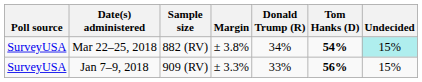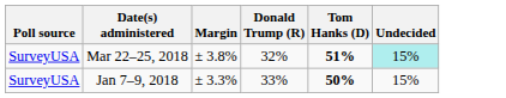 <table class="wikitable" style="font-size:90%;text-align:center;">
 <tr valign=bottom style="font-size:90%;">
 <th>Poll source</th>
 <th>Date(s)<br>administered</th>
-<th>Sample<br>size</th>
 <th>Margin<br></th>
 <th>Donald<br>Trump (R)</th>
 <th>Tom<br>Hanks (D)</th>
 <th>Undecided</th>
 </tr>
 <tr>
 <td style="text-align:left;"><a href='#'>SurveyUSA</a></td>
 <td>Mar 22–25, 2018</td>
-<td>882 (RV)</td>
 <td>± 3.8%</td>
-<td>34%</td>
-<td><strong>54%</strong></td>
+<td>32%</td>
+<td><strong>51%</strong></td>
 <td style="background: paleturquoise;">15%</td>
 </tr>
 <tr>
 <td style="text-align:left;"><a href='#'>SurveyUSA</a></td>
 <td>Jan 7–9, 2018</td>
-<td>909 (RV)</td>
 <td>± 3.3%</td>
 <td>33%</td>
-<td><strong>56%</strong></td>
+<td><strong>50%</strong></td>
 <td>15%</td>
 </tr>
 </table>
